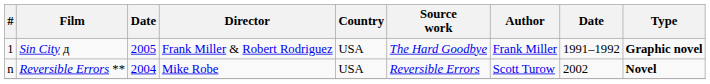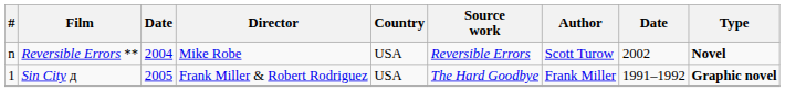 <table class="wikitable">
 <tr>
 <th>#</th>
 <th>Film</th>
 <th>Date</th>
 <th>Director</th>
 <th>Country</th>
 <th>Source<br>work</th>
 <th>Author</th>
 <th>Date</th>
 <th>Type</th>
 </tr>
 <tr>
+<td>n</td>
+<td><em><a href='#'>Reversible Errors</a></em> **</td>
+<td><a href='#'>2004</a></td>
+<td><a href='#'>Mike Robe</a></td>
+<td>USA</td>
+<td><em><a href='#'>Reversible Errors</a></em></td>
+<td><a href='#'>Scott Turow</a></td>
+<td>2002</td>
+<td><strong>Novel</strong></td>
+</tr>
+<tr>
 <td>1</td>
 <td><em><a href='#'>Sin City</a></em> д</td>
 <td><a href='#'>2005</a></td>
 <td><a href='#'>Frank Miller</a> & <a href='#'>Robert Rodriguez</a></td>
 <td>USA</td>
 <td><em><a href='#'>The Hard Goodbye</a></em></td>
 <td><a href='#'>Frank Miller</a></td>
 <td>1991–1992</td>
 <td><strong>Graphic novel</strong></td>
 </tr>
 <tr>
-<td>n</td>
-<td><em><a href='#'>Reversible Errors</a></em> **</td>
-<td><a href='#'>2004</a></td>
-<td><a href='#'>Mike Robe</a></td>
-<td>USA</td>
-<td><em><a href='#'>Reversible Errors</a></em></td>
-<td><a href='#'>Scott Turow</a></td>
-<td>2002</td>
-<td><strong>Novel</strong></td>
-</tr>
-<tr>
 </tr>
 </table>
